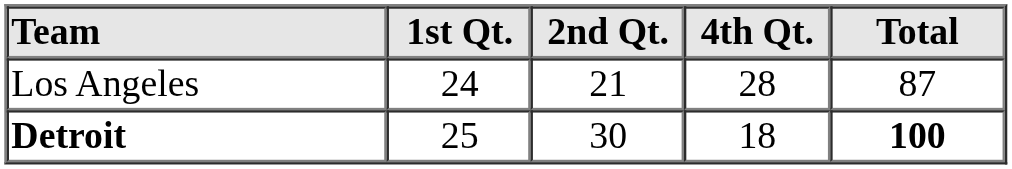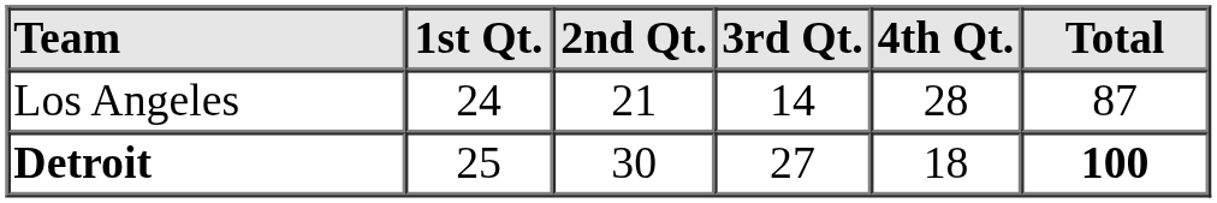 <table border=1 cellspacing=0 width=425 style="margin-left:3em;">
 <tr style="text-align:center; background-color:#e6e6e6;">
 <th align=left width=16%>Team</th>
 <th width=6%>1st Qt.</th>
 <th width=6%>2nd Qt.</th>
+<th width=6%>3rd Qt.</th>
 <th width=6%>4th Qt.</th>
 <th width=6%>Total</th>
 </tr>
 <tr style="text-align:center;">
 <td align=left>Los Angeles</td>
 <td>24</td>
 <td>21</td>
+<td>14</td>
 <td>28</td>
 <td>87</td>
 </tr>
 <tr style="text-align:center;">
 <td align=left><strong>Detroit</strong></td>
 <td>25</td>
 <td>30</td>
+<td>27</td>
 <td>18</td>
 <td><strong>100</strong></td>
 </tr>
 </table>
